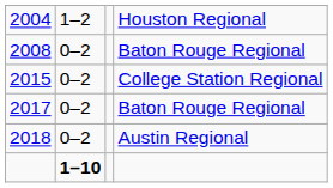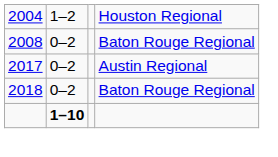 <table class="wikitable">
 <tr>
 <td><a href='#'>2004</a></td>
 <td>1–2</td>
 <td></td>
 <td><a href='#'>Houston Regional</a></td>
 </tr>
 <tr>
 <td><a href='#'>2008</a></td>
 <td>0–2</td>
 <td></td>
 <td><a href='#'>Baton Rouge Regional</a></td>
 </tr>
 <tr>
-<td><a href='#'>2015</a></td>
-<td>0–2</td>
-<td></td>
-<td><a href='#'>College Station Regional</a></td>
-</tr>
-<tr>
 <td><a href='#'>2017</a></td>
 <td>0–2</td>
 <td></td>
-<td><a href='#'>Baton Rouge Regional</a></td>
+<td><a href='#'>Austin Regional</a></td>
 </tr>
 <tr>
 <td><a href='#'>2018</a></td>
 <td>0–2</td>
 <td></td>
-<td><a href='#'>Austin Regional</a></td>
+<td><a href='#'>Baton Rouge Regional</a></td>
 </tr>
 <tr>
 <td></td>
 <td><strong>1–10</strong></td>
 <td><strong></strong></td>
 <td></td>
 </tr>
 </table>
